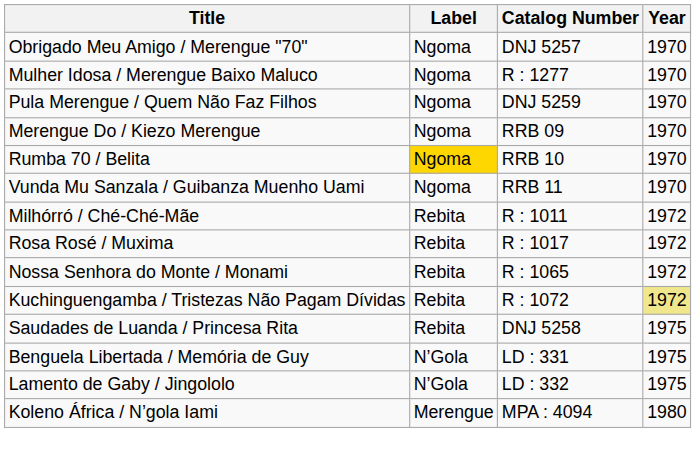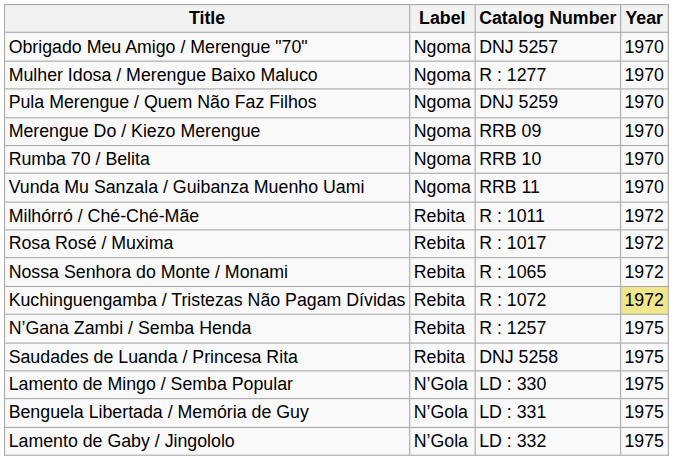 <table class="wikitable">
 <tr>
 <th>Title</th>
 <th>Label</th>
 <th>Catalog Number</th>
 <th>Year</th>
 </tr>
 <tr>
 <td>Obrigado Meu Amigo / Merengue "70"</td>
 <td>Ngoma</td>
 <td>DNJ 5257</td>
 <td>1970</td>
 </tr>
 <tr>
 <td>Mulher Idosa / Merengue Baixo Maluco</td>
 <td>Ngoma</td>
 <td>R : 1277</td>
 <td>1970</td>
 </tr>
 <tr>
 <td>Pula Merengue / Quem Não Faz Filhos</td>
 <td>Ngoma</td>
 <td>DNJ 5259</td>
 <td>1970</td>
 </tr>
 <tr>
 <td>Merengue Do / Kiezo Merengue</td>
 <td>Ngoma</td>
 <td>RRB 09</td>
 <td>1970</td>
 </tr>
 <tr>
 <td>Rumba 70 / Belita</td>
-<td style="background: gold;">Ngoma</td>
+<td>Ngoma</td>
 <td>RRB 10</td>
 <td>1970</td>
 </tr>
 <tr>
 <td>Vunda Mu Sanzala / Guibanza Muenho Uami</td>
 <td>Ngoma</td>
 <td>RRB 11</td>
 <td>1970</td>
 </tr>
 <tr>
 <td>Milhórró / Ché-Ché-Mãe</td>
 <td>Rebita</td>
 <td>R : 1011</td>
 <td>1972</td>
 </tr>
 <tr>
 <td>Rosa Rosé / Muxima</td>
 <td>Rebita</td>
 <td>R : 1017</td>
 <td>1972</td>
 </tr>
 <tr>
 <td>Nossa Senhora do Monte / Monami</td>
 <td>Rebita</td>
 <td>R : 1065</td>
 <td>1972</td>
 </tr>
 <tr>
 <td>Kuchinguengamba / Tristezas Não Pagam Dívidas</td>
 <td>Rebita</td>
 <td>R : 1072</td>
 <td style="background: khaki;">1972</td>
 </tr>
 <tr>
+<td>N’Gana Zambi / Semba Henda</td>
+<td>Rebita</td>
+<td>R : 1257</td>
+<td>1975</td>
+</tr>
+<tr>
 <td>Saudades de Luanda / Princesa Rita</td>
 <td>Rebita</td>
 <td>DNJ 5258</td>
+<td>1975</td>
+</tr>
+<tr>
+<td>Lamento de Mingo / Semba Popular</td>
+<td>N’Gola</td>
+<td>LD : 330</td>
 <td>1975</td>
 </tr>
 <tr>
 <td>Benguela Libertada / Memória de Guy</td>
 <td>N’Gola</td>
 <td>LD : 331</td>
 <td>1975</td>
 </tr>
 <tr>
 <td>Lamento de Gaby / Jingololo</td>
 <td>N’Gola</td>
 <td>LD : 332</td>
 <td>1975</td>
 </tr>
-<tr>
-<td>Koleno África / N’gola Iami</td>
-<td>Merengue</td>
-<td>MPA : 4094</td>
-<td>1980</td>
-</tr>
 </table>
